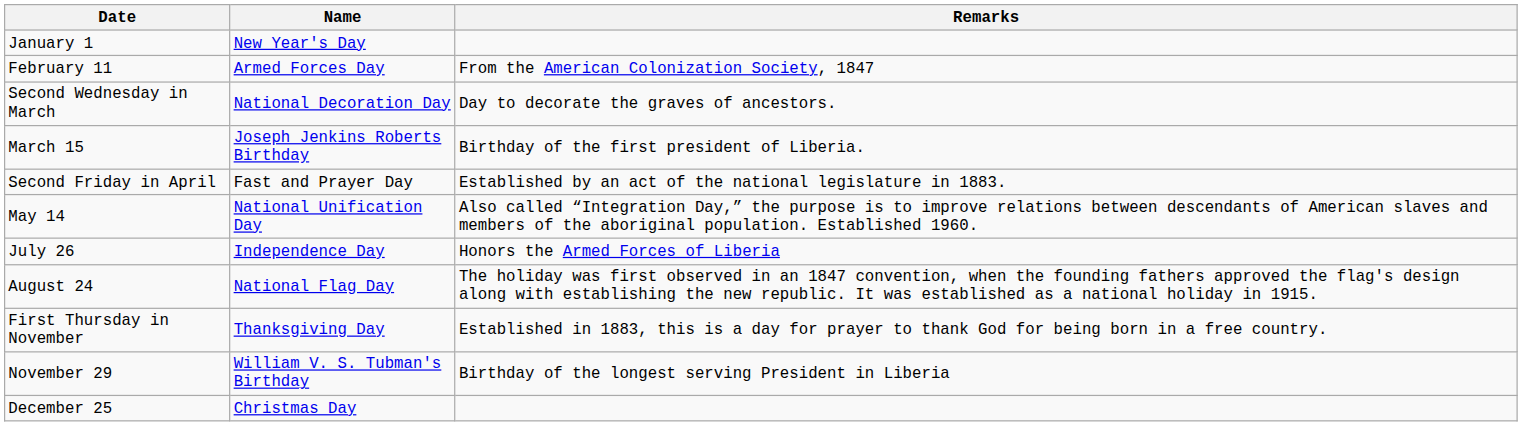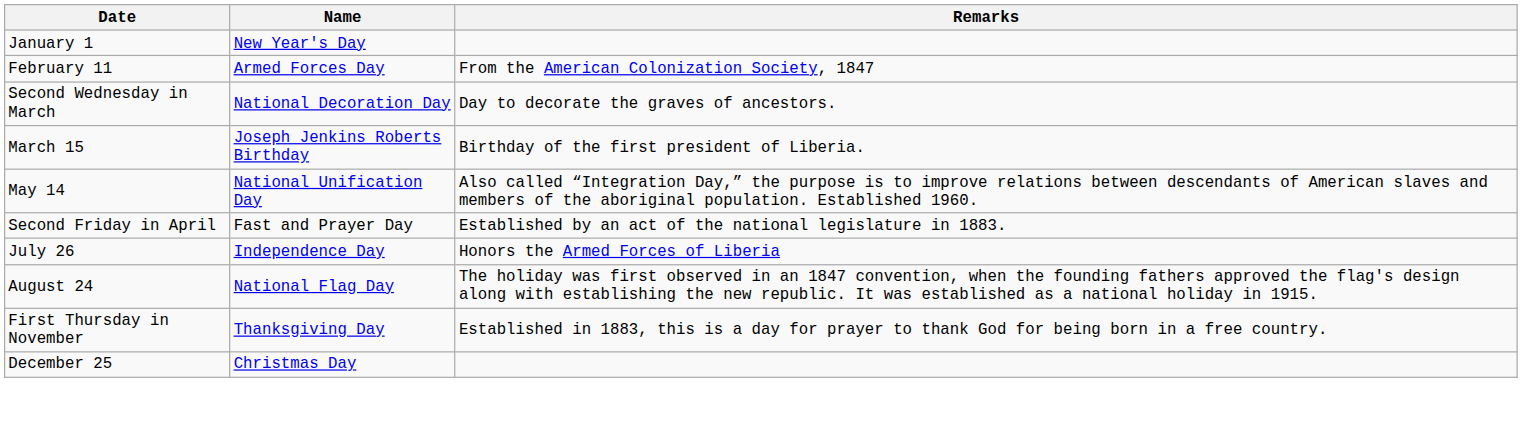 <table class="wikitable">
 <tr>
 <th width=180>Date</th>
 <th width=180>Name</th>
 <th>Remarks</th>
 </tr>
 <tr>
 <td>January 1</td>
 <td><a href='#'>New Year's Day</a></td>
 <td></td>
 </tr>
 <tr>
 <td>February 11</td>
 <td><a href='#'>Armed Forces Day</a></td>
 <td>From the <a href='#'>American Colonization Society</a>, 1847</td>
 </tr>
 <tr>
 <td>Second Wednesday in March</td>
 <td><a href='#'>National Decoration Day</a></td>
 <td>Day to decorate the graves of ancestors.</td>
 </tr>
 <tr>
 <td>March 15</td>
 <td><a href='#'>Joseph Jenkins Roberts Birthday</a></td>
 <td>Birthday of the first president of Liberia.</td>
 </tr>
 <tr>
+<td>May 14</td>
+<td><a href='#'>National Unification Day</a></td>
+<td>Also called “Integration Day,” the purpose is to improve relations between descendants of American slaves and members of the aboriginal population. Established 1960.</td>
+</tr>
+<tr>
 <td>Second Friday in April</td>
 <td>Fast and Prayer Day</td>
 <td>Established by an act of the national legislature in 1883.</td>
-</tr>
-<tr>
-<td>May 14</td>
-<td><a href='#'>National Unification Day</a></td>
-<td>Also called “Integration Day,” the purpose is to improve relations between descendants of American slaves and members of the aboriginal population. Established 1960.</td>
 </tr>
 <tr>
 <td>July 26</td>
 <td><a href='#'>Independence Day</a></td>
 <td>Honors the <a href='#'>Armed Forces of Liberia</a></td>
 </tr>
 <tr>
 <td>August 24</td>
 <td><a href='#'>National Flag Day</a></td>
 <td>The holiday was first observed in an 1847 convention, when the founding fathers approved the flag's design along with establishing the new republic. It was established as a national holiday in 1915.</td>
 </tr>
 <tr>
 <td>First Thursday in November</td>
 <td><a href='#'>Thanksgiving Day</a></td>
 <td>Established in  1883, this is a day for prayer to thank God for being born in a free country.</td>
 </tr>
 <tr>
-<td>November 29</td>
-<td><a href='#'>William V. S. Tubman's Birthday</a></td>
-<td>Birthday of the longest serving President in Liberia</td>
-</tr>
-<tr>
 <td>December 25</td>
 <td><a href='#'>Christmas Day</a></td>
 <td></td>
 </tr>
 </table>
